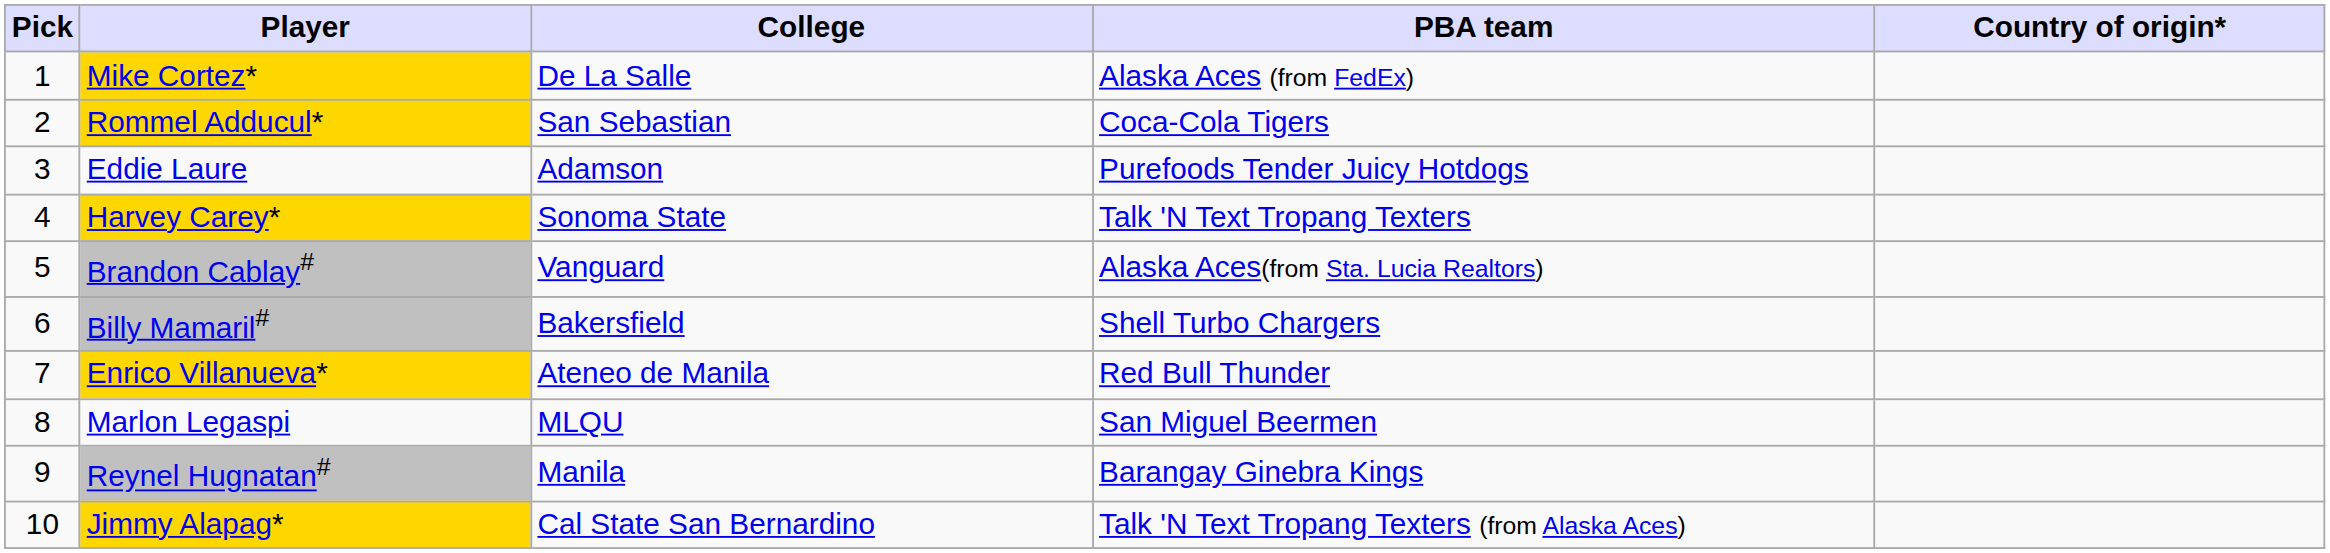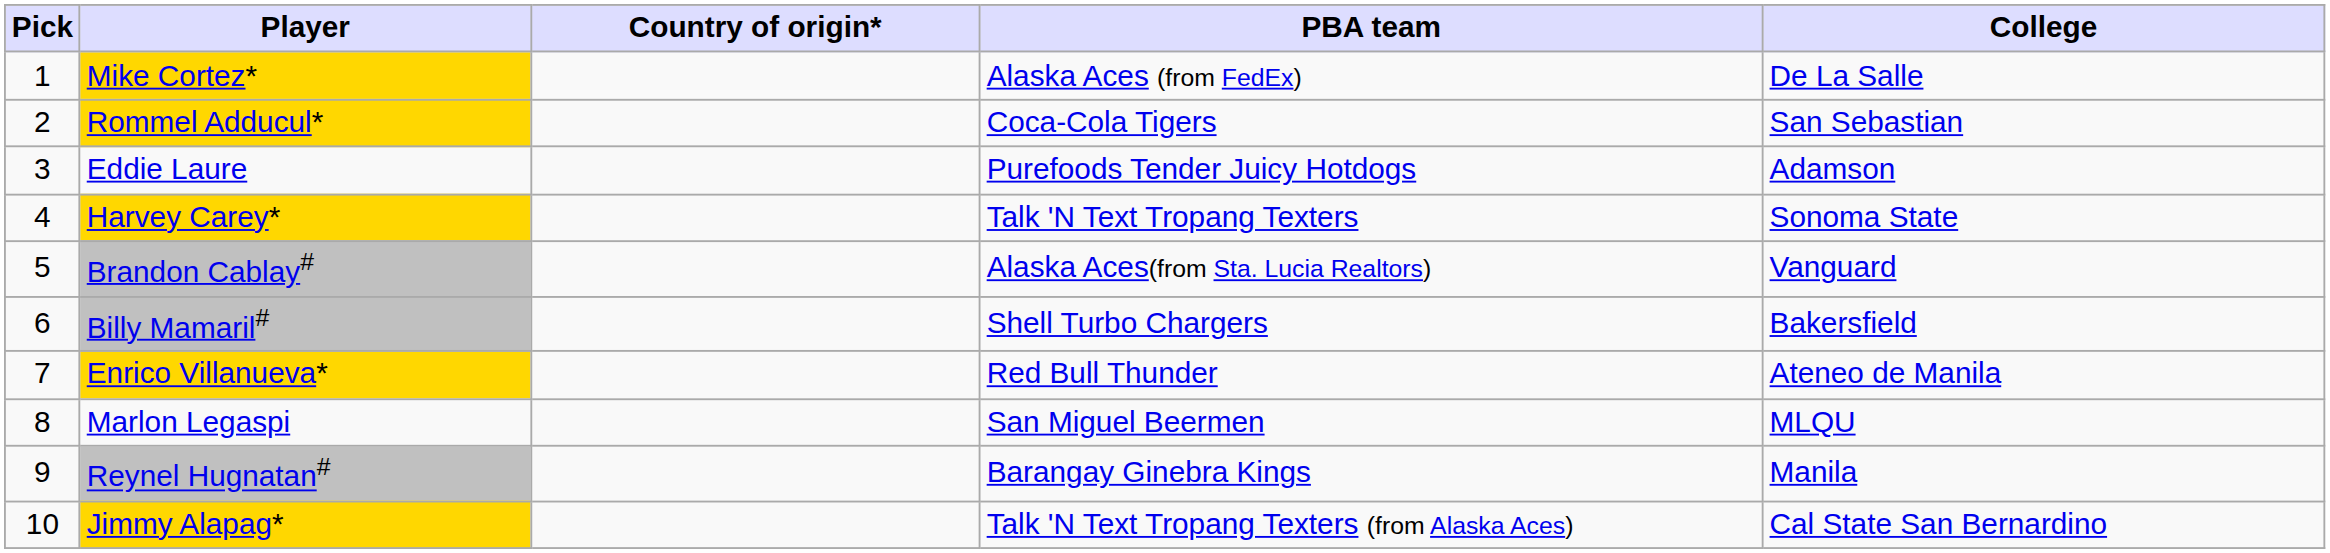 <table class="wikitable">
 <tr>
 <th style="background:#DDDDFF;">Pick</th>
 <th style="background:#DDDDFF;" width="20%">Player</th>
+<th style="background:#DDDDFF;" width="20%">Country of origin*</th>
+<th style="background:#DDDDFF;" width="35%">PBA team</th>
 <th style="background:#DDDDFF;" width="25%">College</th>
-<th style="background:#DDDDFF;" width="35%">PBA team</th>
-<th style="background:#DDDDFF;" width="20%">Country of origin*</th>
 </tr>
 <tr>
 <td align=center>1</td>
 <td bgcolor=gold><a href='#'>Mike Cortez</a>*</td>
+<td></td>
+<td><a href='#'>Alaska Aces</a> <small>(from <a href='#'>FedEx</a>)</small></td>
 <td><a href='#'>De La Salle</a></td>
-<td><a href='#'>Alaska Aces</a> <small>(from <a href='#'>FedEx</a>)</small></td>
-<td></td>
 </tr>
 <tr>
 <td align=center>2</td>
 <td bgcolor=gold><a href='#'>Rommel Adducul</a>*</td>
+<td></td>
+<td><a href='#'>Coca-Cola Tigers</a></td>
 <td><a href='#'>San Sebastian</a></td>
-<td><a href='#'>Coca-Cola Tigers</a></td>
-<td></td>
 </tr>
 <tr>
 <td align=center>3</td>
 <td><a href='#'>Eddie Laure</a></td>
+<td></td>
+<td><a href='#'>Purefoods Tender Juicy Hotdogs</a></td>
 <td><a href='#'>Adamson</a></td>
-<td><a href='#'>Purefoods Tender Juicy Hotdogs</a></td>
-<td></td>
 </tr>
 <tr>
 <td align=center>4</td>
 <td bgcolor=gold><a href='#'>Harvey Carey</a>*</td>
+<td></td>
+<td><a href='#'>Talk 'N Text Tropang Texters</a></td>
 <td><a href='#'>Sonoma State</a></td>
-<td><a href='#'>Talk 'N Text Tropang Texters</a></td>
-<td></td>
 </tr>
 <tr>
 <td align=center>5</td>
 <td bgcolor=silver><a href='#'>Brandon Cablay</a><sup>#</sup></td>
+<td></td>
+<td><a href='#'>Alaska Aces</a><small>(from <a href='#'>Sta. Lucia Realtors</a>)</small></td>
 <td><a href='#'>Vanguard</a></td>
-<td><a href='#'>Alaska Aces</a><small>(from <a href='#'>Sta. Lucia Realtors</a>)</small></td>
-<td></td>
 </tr>
 <tr>
 <td align=center>6</td>
 <td bgcolor=silver><a href='#'>Billy Mamaril</a><sup>#</sup></td>
+<td></td>
+<td><a href='#'>Shell Turbo Chargers</a></td>
 <td><a href='#'>Bakersfield</a></td>
-<td><a href='#'>Shell Turbo Chargers</a></td>
-<td></td>
 </tr>
 <tr>
 <td align=center>7</td>
 <td bgcolor=gold><a href='#'>Enrico Villanueva</a>*</td>
+<td></td>
+<td><a href='#'>Red Bull Thunder</a></td>
 <td><a href='#'>Ateneo de Manila</a></td>
-<td><a href='#'>Red Bull Thunder</a></td>
-<td></td>
 </tr>
 <tr>
 <td align=center>8</td>
 <td><a href='#'>Marlon Legaspi</a></td>
+<td></td>
+<td><a href='#'>San Miguel Beermen</a></td>
 <td><a href='#'>MLQU</a></td>
-<td><a href='#'>San Miguel Beermen</a></td>
-<td></td>
 </tr>
 <tr>
 <td align=center>9</td>
 <td bgcolor=silver><a href='#'>Reynel Hugnatan</a><sup>#</sup></td>
+<td></td>
+<td><a href='#'>Barangay Ginebra Kings</a></td>
 <td><a href='#'>Manila</a></td>
-<td><a href='#'>Barangay Ginebra Kings</a></td>
-<td></td>
 </tr>
 <tr>
 <td align=center>10</td>
 <td bgcolor=gold><a href='#'>Jimmy Alapag</a>*</td>
+<td></td>
+<td><a href='#'>Talk 'N Text Tropang Texters</a> <small>(from <a href='#'>Alaska Aces</a>)</small></td>
 <td><a href='#'>Cal State San Bernardino</a></td>
-<td><a href='#'>Talk 'N Text Tropang Texters</a> <small>(from <a href='#'>Alaska Aces</a>)</small></td>
-<td></td>
 </tr>
 </table>
